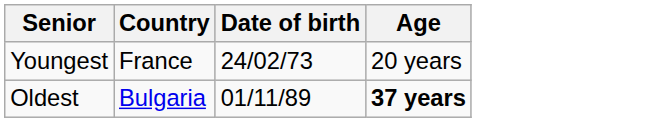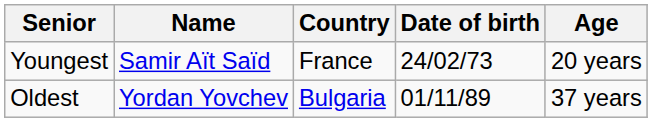 <table class="wikitable">
 <tr>
 <th>Senior</th>
+<th>Name</th>
 <th>Country</th>
 <th>Date of birth</th>
 <th>Age</th>
 </tr>
 <tr>
 <td>Youngest</td>
+<td><a href='#'>Samir Aït Saïd</a></td>
 <td>France </td>
 <td>24/02/73</td>
 <td>20 years</td>
 </tr>
 <tr>
 <td>Oldest</td>
+<td><a href='#'>Yordan Yovchev</a></td>
 <td><a href='#'>Bulgaria</a> </td>
 <td>01/11/89</td>
-<td><strong>37 years</strong></td>
+<td>37 years</td>
 </tr>
 </table>
